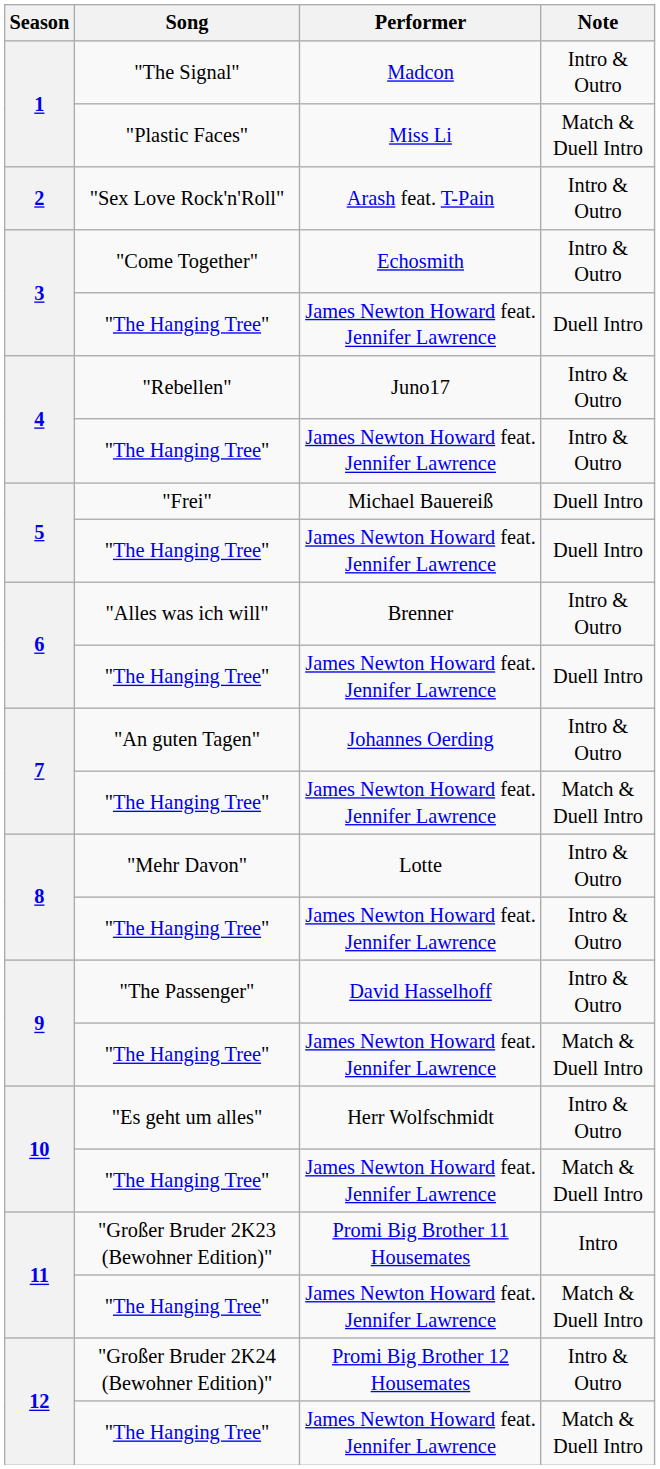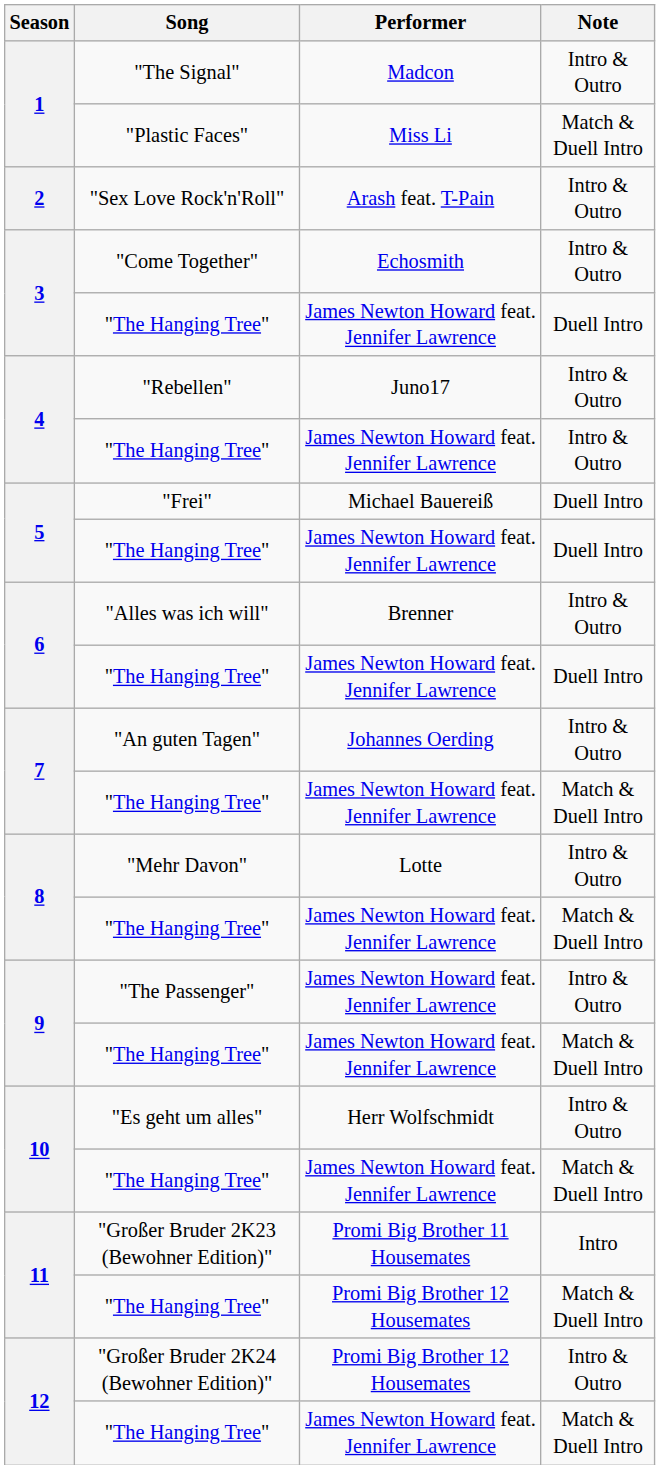 <table class="wikitable" style="text-align:center; width:55%; font-size:95%; line-height:20px;">
 <tr>
 <th>Season</th>
 <th>Song</th>
 <th>Performer</th>
 <th>Note</th>
 </tr>
 <tr>
 <th rowspan="2"><a href='#'>1</a></th>
 <td>"The Signal"</td>
 <td><a href='#'>Madcon</a></td>
 <td>Intro & Outro</td>
 </tr>
 <tr>
 <td>"Plastic Faces"</td>
 <td><a href='#'>Miss Li</a></td>
 <td>Match & Duell Intro</td>
 </tr>
 <tr>
 <th><a href='#'>2</a></th>
 <td>"Sex Love Rock'n'Roll"</td>
 <td><a href='#'>Arash</a> feat. <a href='#'>T-Pain</a></td>
 <td>Intro & Outro</td>
 </tr>
 <tr>
 <th rowspan="2"><a href='#'>3</a></th>
 <td>"Come Together"</td>
 <td><a href='#'>Echosmith</a></td>
 <td>Intro & Outro</td>
 </tr>
 <tr>
 <td>"<a href='#'>The Hanging Tree</a>"</td>
 <td><a href='#'>James Newton Howard</a> feat. <a href='#'>Jennifer Lawrence</a></td>
 <td>Duell Intro</td>
 </tr>
 <tr>
 <th rowspan="2"><a href='#'>4</a></th>
 <td>"Rebellen"</td>
 <td>Juno17</td>
 <td>Intro & Outro</td>
 </tr>
 <tr>
 <td>"<a href='#'>The Hanging Tree</a>"</td>
 <td><a href='#'>James Newton Howard</a> feat. <a href='#'>Jennifer Lawrence</a></td>
 <td>Intro & Outro</td>
 </tr>
 <tr>
 <th rowspan="2"><a href='#'>5</a></th>
 <td>"Frei"</td>
 <td>Michael Bauereiß</td>
 <td>Duell Intro</td>
 </tr>
 <tr>
 <td>"<a href='#'>The Hanging Tree</a>"</td>
 <td><a href='#'>James Newton Howard</a> feat. <a href='#'>Jennifer Lawrence</a></td>
 <td>Duell Intro</td>
 </tr>
 <tr>
 <th rowspan="2"><a href='#'>6</a></th>
 <td>"Alles was ich will"</td>
 <td>Brenner</td>
 <td>Intro & Outro</td>
 </tr>
 <tr>
 <td>"<a href='#'>The Hanging Tree</a>"</td>
 <td><a href='#'>James Newton Howard</a> feat. <a href='#'>Jennifer Lawrence</a></td>
 <td>Duell Intro</td>
 </tr>
 <tr>
 <th rowspan="2"><a href='#'>7</a></th>
 <td>"An guten Tagen"</td>
 <td><a href='#'>Johannes Oerding</a></td>
 <td>Intro & Outro</td>
 </tr>
 <tr>
 <td>"<a href='#'>The Hanging Tree</a>"</td>
 <td><a href='#'>James Newton Howard</a> feat. <a href='#'>Jennifer Lawrence</a></td>
 <td>Match & Duell Intro</td>
 </tr>
 <tr>
 <th rowspan="2"><a href='#'>8</a></th>
 <td>"Mehr Davon"</td>
 <td>Lotte</td>
 <td>Intro & Outro</td>
 </tr>
 <tr>
 <td>"<a href='#'>The Hanging Tree</a>"</td>
 <td><a href='#'>James Newton Howard</a> feat. <a href='#'>Jennifer Lawrence</a></td>
-<td>Intro & Outro</td>
+<td>Match & Duell Intro</td>
 </tr>
 <tr>
 <th rowspan="2"><a href='#'>9</a></th>
 <td>"The Passenger"</td>
-<td><a href='#'>David Hasselhoff</a></td>
+<td><a href='#'>James Newton Howard</a> feat. <a href='#'>Jennifer Lawrence</a></td>
 <td>Intro & Outro</td>
 </tr>
 <tr>
 <td>"<a href='#'>The Hanging Tree</a>"</td>
 <td><a href='#'>James Newton Howard</a> feat. <a href='#'>Jennifer Lawrence</a></td>
 <td>Match & Duell Intro</td>
 </tr>
 <tr>
 <th rowspan="2"><a href='#'>10</a></th>
 <td>"Es geht um alles"</td>
 <td>Herr Wolfschmidt</td>
 <td>Intro & Outro</td>
 </tr>
 <tr>
 <td>"<a href='#'>The Hanging Tree</a>"</td>
 <td><a href='#'>James Newton Howard</a> feat. <a href='#'>Jennifer Lawrence</a></td>
 <td>Match & Duell Intro</td>
 </tr>
 <tr>
 <th rowspan="2"><a href='#'>11</a></th>
 <td>"Großer Bruder 2K23 (Bewohner Edition)"</td>
 <td><a href='#'>Promi Big Brother 11 Housemates</a></td>
 <td>Intro</td>
 </tr>
 <tr>
 <td>"<a href='#'>The Hanging Tree</a>"</td>
-<td><a href='#'>James Newton Howard</a> feat. <a href='#'>Jennifer Lawrence</a></td>
+<td><a href='#'>Promi Big Brother 12 Housemates</a></td>
 <td>Match & Duell Intro</td>
 </tr>
 <tr>
 <th rowspan="2"><a href='#'>12</a></th>
 <td>"Großer Bruder 2K24 (Bewohner Edition)"</td>
 <td><a href='#'>Promi Big Brother 12 Housemates</a></td>
 <td>Intro & Outro</td>
 </tr>
 <tr>
 <td>"<a href='#'>The Hanging Tree</a>"</td>
 <td><a href='#'>James Newton Howard</a> feat. <a href='#'>Jennifer Lawrence</a></td>
 <td>Match & Duell Intro</td>
 </tr>
 </table>
